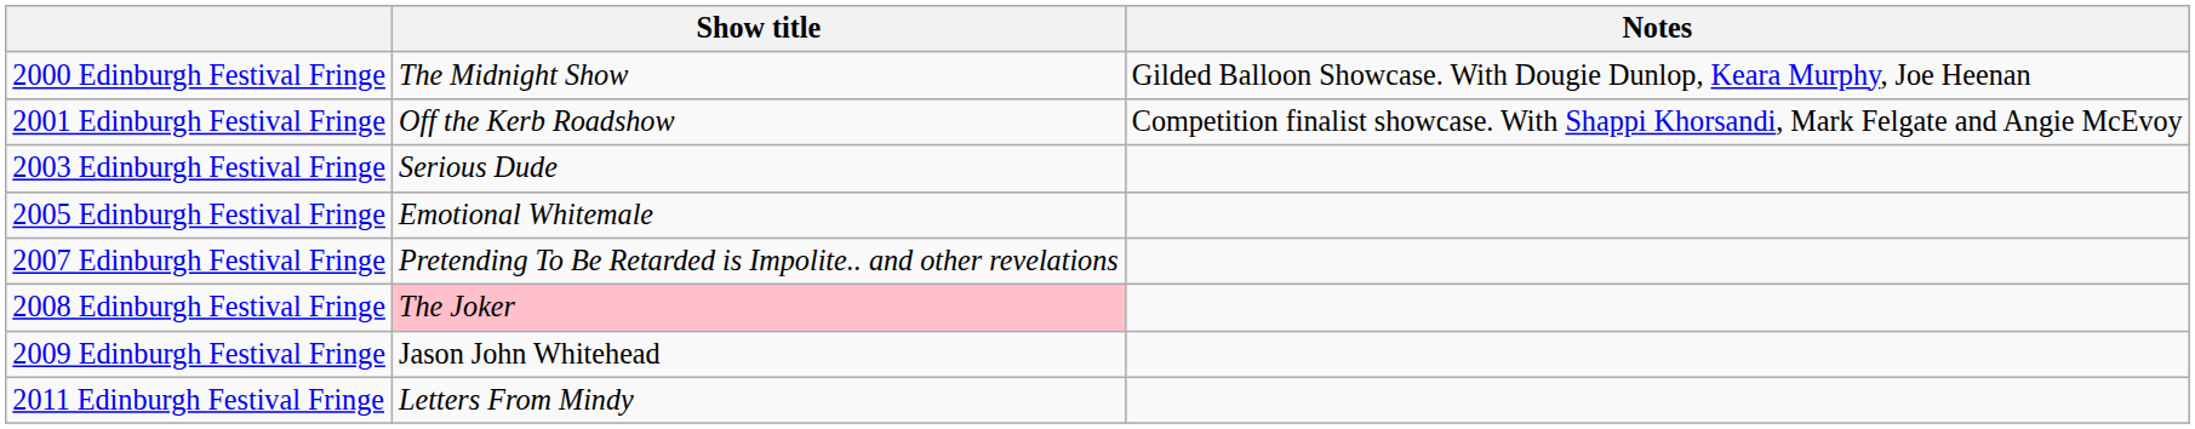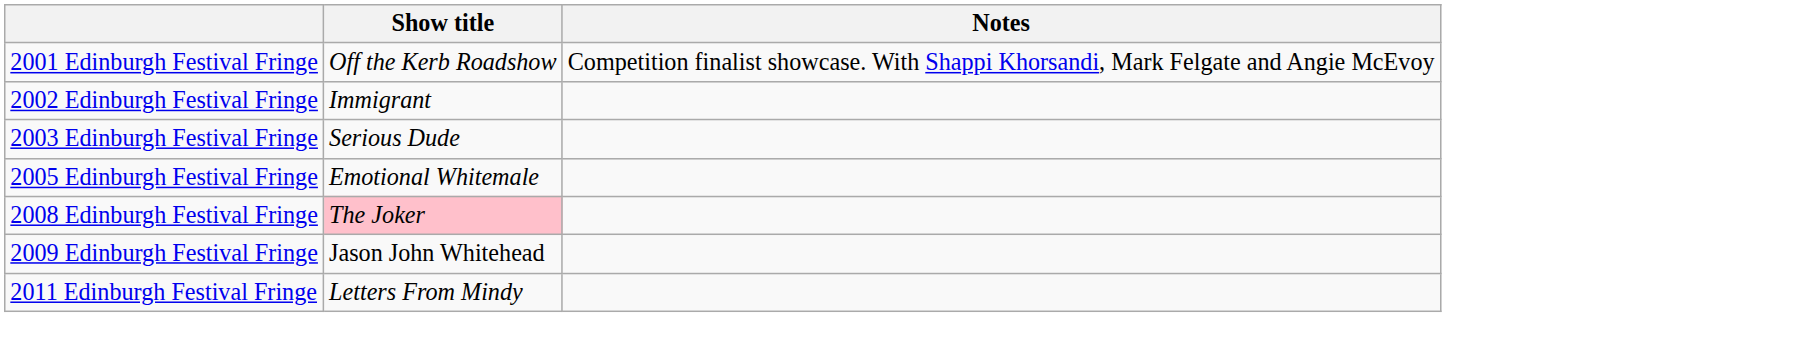 <table class="wikitable" border="1">
 <tr>
 <th></th>
 <th>Show title</th>
 <th>Notes</th>
 </tr>
 <tr>
-<td><a href='#'>2000 Edinburgh Festival Fringe</a></td>
-<td><em>The Midnight Show</em></td>
-<td>Gilded Balloon Showcase. With Dougie Dunlop, <a href='#'>Keara Murphy</a>, Joe Heenan</td>
-</tr>
-<tr>
 <td><a href='#'>2001 Edinburgh Festival Fringe</a></td>
 <td><em>Off the Kerb Roadshow</em></td>
 <td>Competition finalist showcase. With <a href='#'>Shappi Khorsandi</a>, Mark Felgate and Angie McEvoy</td>
+</tr>
+<tr>
+<td><a href='#'>2002 Edinburgh Festival Fringe</a></td>
+<td><em>Immigrant</em></td>
+<td></td>
 </tr>
 <tr>
 <td><a href='#'>2003 Edinburgh Festival Fringe</a></td>
 <td><em>Serious Dude</em></td>
 <td></td>
 </tr>
 <tr>
 <td><a href='#'>2005 Edinburgh Festival Fringe</a></td>
 <td><em>Emotional Whitemale</em></td>
-<td></td>
-</tr>
-<tr>
-<td><a href='#'>2007 Edinburgh Festival Fringe</a></td>
-<td><em>Pretending To Be Retarded is Impolite.. and other revelations</em></td>
 <td></td>
 </tr>
 <tr>
 <td><a href='#'>2008 Edinburgh Festival Fringe</a></td>
 <td style="background: pink;"><em>The Joker</em></td>
 <td></td>
 </tr>
 <tr>
 <td><a href='#'>2009 Edinburgh Festival Fringe</a></td>
 <td>Jason John Whitehead</td>
 <td></td>
 </tr>
 <tr>
 <td><a href='#'>2011 Edinburgh Festival Fringe</a></td>
 <td><em>Letters From Mindy</em></td>
 <td></td>
 </tr>
 </table>
